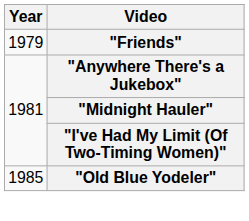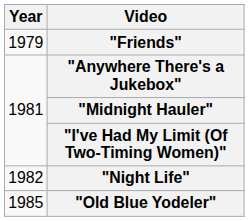 <table class="wikitable plainrowheaders">
 <tr>
 <th>Year</th>
 <th style="width:12em;">Video</th>
 </tr>
 <tr>
 <td>1979</td>
 <th scope="row">"Friends"</th>
 </tr>
 <tr>
 <td rowspan="3">1981</td>
 <th scope="row">"Anywhere There's a Jukebox"</th>
 </tr>
 <tr>
 <th scope="row">"Midnight Hauler"</th>
 </tr>
 <tr>
 <th scope="row">"I've Had My Limit (Of Two-Timing Women)"</th>
 </tr>
 <tr>
+<td>1982</td>
+<th scope="row">"Night Life"</th>
+</tr>
+<tr>
 <td>1985</td>
 <th scope="row">"Old Blue Yodeler"</th>
 </tr>
 </table>
